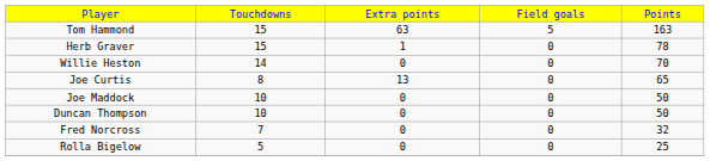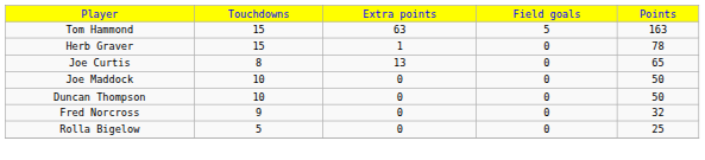 <table class="wikitable" width="70%">
 <tr align="center"  style="background:yellow;color:blue;">
 <td>Player</td>
 <td>Touchdowns</td>
 <td>Extra points</td>
 <td>Field goals</td>
 <td>Points</td>
 </tr>
 <tr align="center" bgcolor="">
 <td>Tom Hammond</td>
 <td>15</td>
 <td>63</td>
 <td>5</td>
 <td>163</td>
 </tr>
 <tr align="center" bgcolor="">
 <td>Herb Graver</td>
 <td>15</td>
 <td>1</td>
 <td>0</td>
 <td>78</td>
-</tr>
-<tr align="center" bgcolor="">
-<td>Willie Heston</td>
-<td>14</td>
-<td>0</td>
-<td>0</td>
-<td>70</td>
 </tr>
 <tr align="center" bgcolor="">
 <td>Joe Curtis</td>
 <td>8</td>
 <td>13</td>
 <td>0</td>
 <td>65</td>
 </tr>
 <tr align="center" bgcolor="">
 <td>Joe Maddock</td>
 <td>10</td>
 <td>0</td>
 <td>0</td>
 <td>50</td>
 </tr>
 <tr align="center" bgcolor="">
 <td>Duncan Thompson</td>
 <td>10</td>
 <td>0</td>
 <td>0</td>
 <td>50</td>
 </tr>
 <tr align="center" bgcolor="">
 <td>Fred Norcross</td>
-<td>7</td>
+<td>9</td>
 <td>0</td>
 <td>0</td>
 <td>32</td>
 </tr>
 <tr align="center" bgcolor="">
 <td>Rolla Bigelow</td>
 <td>5</td>
 <td>0</td>
 <td>0</td>
 <td>25</td>
 </tr>
 <tr align="center" bgcolor="">
 </tr>
 </table>
